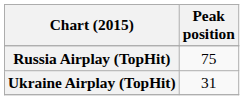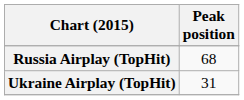 <table class="wikitable sortable plainrowheaders" style="text-align:center;">
 <tr>
 <th scope="col">Chart (2015)</th>
 <th scope="col">Peak<br>position</th>
 </tr>
 <tr>
 </tr>
 <tr>
 <th scope="row">Russia Airplay (TopHit)</th>
-<td>75</td>
+<td>68</td>
 </tr>
 <tr>
 <th scope="row">Ukraine Airplay (TopHit)</th>
 <td>31</td>
 </tr>
 <tr>
 </tr>
 </table>
